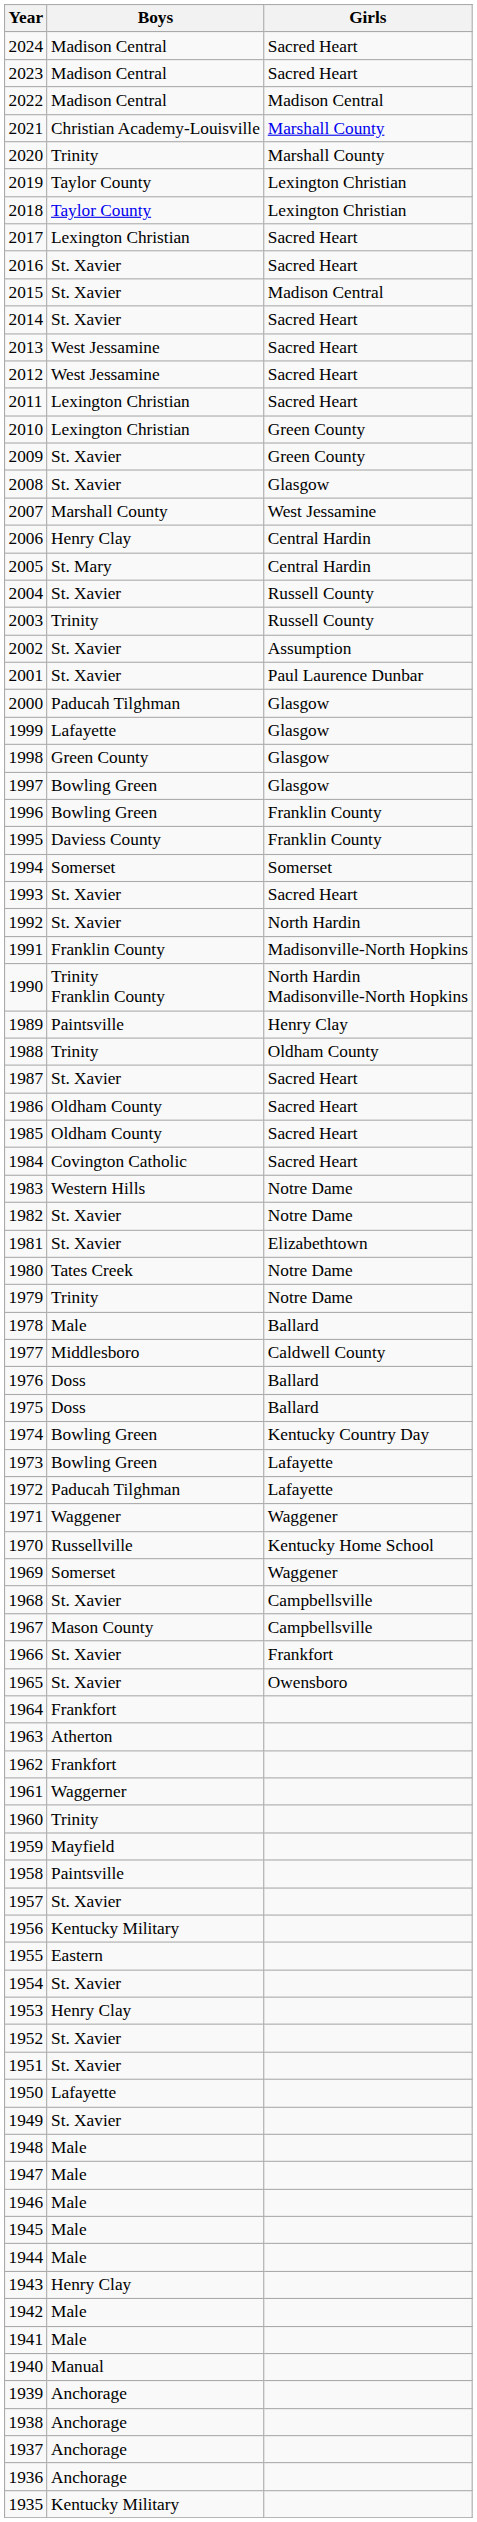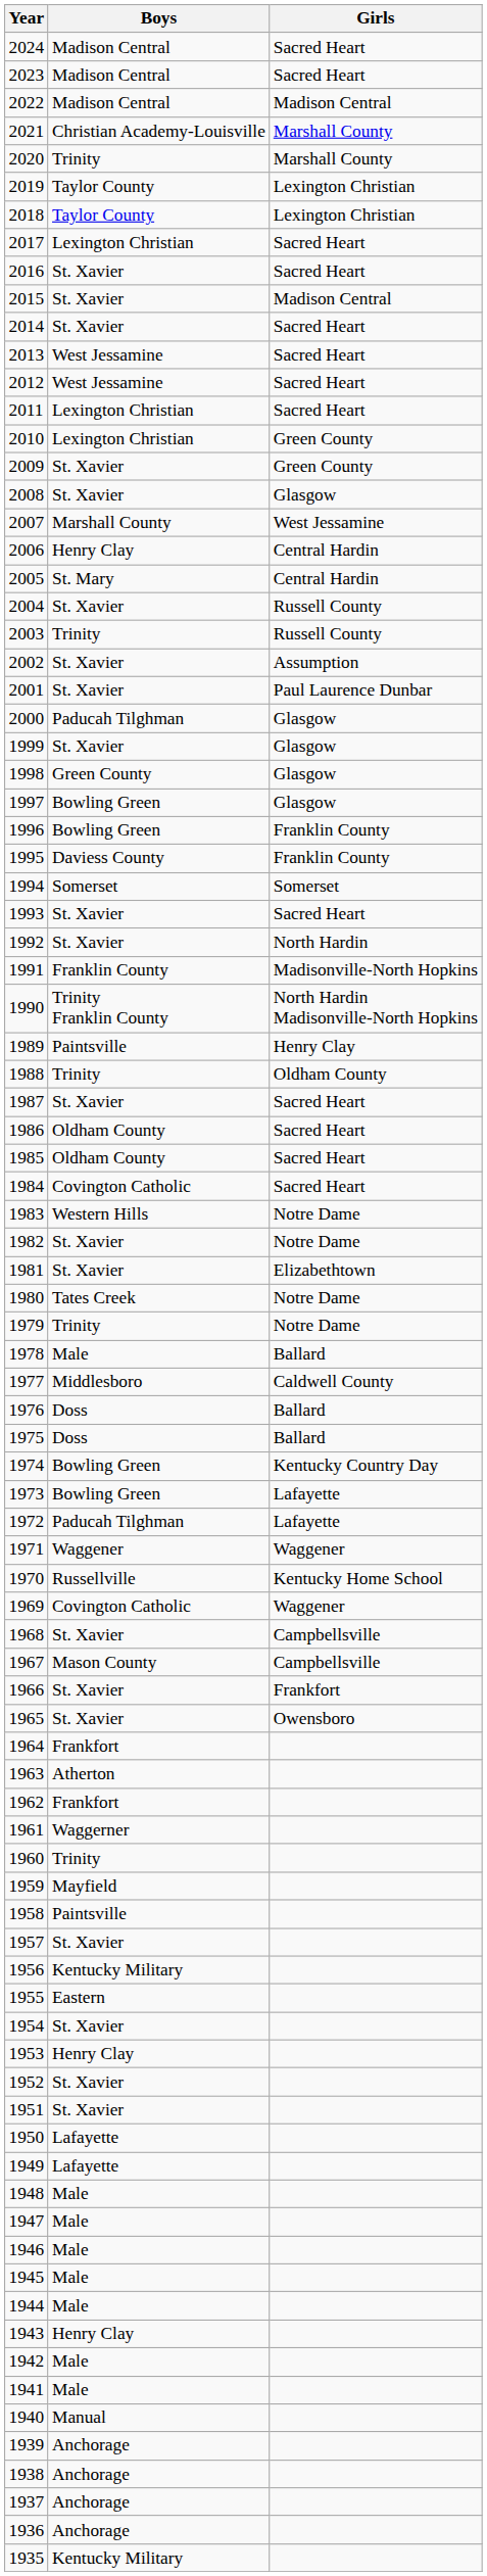 <table class="wikitable">
 <tr>
 <th>Year</th>
 <th>Boys</th>
 <th>Girls</th>
 </tr>
 <tr>
 <td>2024</td>
 <td>Madison Central</td>
 <td>Sacred Heart</td>
 </tr>
 <tr>
 <td>2023</td>
 <td>Madison Central</td>
 <td>Sacred Heart</td>
 </tr>
 <tr>
 <td>2022</td>
 <td>Madison Central</td>
 <td>Madison Central</td>
 </tr>
 <tr>
 <td>2021</td>
 <td>Christian Academy-Louisville</td>
 <td><a href='#'>Marshall County</a></td>
 </tr>
 <tr>
 <td>2020</td>
 <td>Trinity</td>
 <td>Marshall County</td>
 </tr>
 <tr>
 <td>2019</td>
 <td>Taylor County</td>
 <td>Lexington Christian</td>
 </tr>
 <tr>
 <td>2018</td>
 <td><a href='#'>Taylor County</a></td>
 <td>Lexington Christian</td>
 </tr>
 <tr>
 <td>2017</td>
 <td>Lexington Christian</td>
 <td>Sacred Heart</td>
 </tr>
 <tr>
 <td>2016</td>
 <td>St. Xavier</td>
 <td>Sacred Heart</td>
 </tr>
 <tr>
 <td>2015</td>
 <td>St. Xavier</td>
 <td>Madison Central</td>
 </tr>
 <tr>
 <td>2014</td>
 <td>St. Xavier</td>
 <td>Sacred Heart</td>
 </tr>
 <tr>
 <td>2013</td>
 <td>West Jessamine</td>
 <td>Sacred Heart</td>
 </tr>
 <tr>
 <td>2012</td>
 <td>West Jessamine</td>
 <td>Sacred Heart</td>
 </tr>
 <tr>
 <td>2011</td>
 <td>Lexington Christian</td>
 <td>Sacred Heart</td>
 </tr>
 <tr>
 <td>2010</td>
 <td>Lexington Christian</td>
 <td>Green County</td>
 </tr>
 <tr>
 <td>2009</td>
 <td>St. Xavier</td>
 <td>Green County</td>
 </tr>
 <tr>
 <td>2008</td>
 <td>St. Xavier</td>
 <td>Glasgow</td>
 </tr>
 <tr>
 <td>2007</td>
 <td>Marshall County</td>
 <td>West Jessamine</td>
 </tr>
 <tr>
 <td>2006</td>
 <td>Henry Clay</td>
 <td>Central Hardin</td>
 </tr>
 <tr>
 <td>2005</td>
 <td>St. Mary</td>
 <td>Central Hardin</td>
 </tr>
 <tr>
 <td>2004</td>
 <td>St. Xavier</td>
 <td>Russell County</td>
 </tr>
 <tr>
 <td>2003</td>
 <td>Trinity</td>
 <td>Russell County</td>
 </tr>
 <tr>
 <td>2002</td>
 <td>St. Xavier</td>
 <td>Assumption</td>
 </tr>
 <tr>
 <td>2001</td>
 <td>St. Xavier</td>
 <td>Paul Laurence Dunbar</td>
 </tr>
 <tr>
 <td>2000</td>
 <td>Paducah Tilghman</td>
 <td>Glasgow</td>
 </tr>
 <tr>
 <td>1999</td>
-<td>Lafayette</td>
+<td>St. Xavier</td>
 <td>Glasgow</td>
 </tr>
 <tr>
 <td>1998</td>
 <td>Green County</td>
 <td>Glasgow</td>
 </tr>
 <tr>
 <td>1997</td>
 <td>Bowling Green</td>
 <td>Glasgow</td>
 </tr>
 <tr>
 <td>1996</td>
 <td>Bowling Green</td>
 <td>Franklin County</td>
 </tr>
 <tr>
 <td>1995</td>
 <td>Daviess County</td>
 <td>Franklin County</td>
 </tr>
 <tr>
 <td>1994</td>
 <td>Somerset</td>
 <td>Somerset</td>
 </tr>
 <tr>
 <td>1993</td>
 <td>St. Xavier</td>
 <td>Sacred Heart</td>
 </tr>
 <tr>
 <td>1992</td>
 <td>St. Xavier</td>
 <td>North Hardin</td>
 </tr>
 <tr>
 <td>1991</td>
 <td>Franklin County</td>
 <td>Madisonville-North Hopkins</td>
 </tr>
 <tr>
 <td>1990</td>
 <td>Trinity<br>Franklin County</td>
 <td>North Hardin<br>Madisonville-North Hopkins</td>
 </tr>
 <tr>
 <td>1989</td>
 <td>Paintsville</td>
 <td>Henry Clay</td>
 </tr>
 <tr>
 <td>1988</td>
 <td>Trinity</td>
 <td>Oldham County</td>
 </tr>
 <tr>
 <td>1987</td>
 <td>St. Xavier</td>
 <td>Sacred Heart</td>
 </tr>
 <tr>
 <td>1986</td>
 <td>Oldham County</td>
 <td>Sacred Heart</td>
 </tr>
 <tr>
 <td>1985</td>
 <td>Oldham County</td>
 <td>Sacred Heart</td>
 </tr>
 <tr>
 <td>1984</td>
 <td>Covington Catholic</td>
 <td>Sacred Heart</td>
 </tr>
 <tr>
 <td>1983</td>
 <td>Western Hills</td>
 <td>Notre Dame</td>
 </tr>
 <tr>
 <td>1982</td>
 <td>St. Xavier</td>
 <td>Notre Dame</td>
 </tr>
 <tr>
 <td>1981</td>
 <td>St. Xavier</td>
 <td>Elizabethtown</td>
 </tr>
 <tr>
 <td>1980</td>
 <td>Tates Creek</td>
 <td>Notre Dame</td>
 </tr>
 <tr>
 <td>1979</td>
 <td>Trinity</td>
 <td>Notre Dame</td>
 </tr>
 <tr>
 <td>1978</td>
 <td>Male</td>
 <td>Ballard</td>
 </tr>
 <tr>
 <td>1977</td>
 <td>Middlesboro</td>
 <td>Caldwell County</td>
 </tr>
 <tr>
 <td>1976</td>
 <td>Doss</td>
 <td>Ballard</td>
 </tr>
 <tr>
 <td>1975</td>
 <td>Doss</td>
 <td>Ballard</td>
 </tr>
 <tr>
 <td>1974</td>
 <td>Bowling Green</td>
 <td>Kentucky Country Day</td>
 </tr>
 <tr>
 <td>1973</td>
 <td>Bowling Green</td>
 <td>Lafayette</td>
 </tr>
 <tr>
 <td>1972</td>
 <td>Paducah Tilghman</td>
 <td>Lafayette</td>
 </tr>
 <tr>
 <td>1971</td>
 <td>Waggener</td>
 <td>Waggener</td>
 </tr>
 <tr>
 <td>1970</td>
 <td>Russellville</td>
 <td>Kentucky Home School</td>
 </tr>
 <tr>
 <td>1969</td>
-<td>Somerset</td>
+<td>Covington Catholic</td>
 <td>Waggener</td>
 </tr>
 <tr>
 <td>1968</td>
 <td>St. Xavier</td>
 <td>Campbellsville</td>
 </tr>
 <tr>
 <td>1967</td>
 <td>Mason County</td>
 <td>Campbellsville</td>
 </tr>
 <tr>
 <td>1966</td>
 <td>St. Xavier</td>
 <td>Frankfort</td>
 </tr>
 <tr>
 <td>1965</td>
 <td>St. Xavier</td>
 <td>Owensboro</td>
 </tr>
 <tr>
 <td>1964</td>
 <td>Frankfort</td>
 <td></td>
 </tr>
 <tr>
 <td>1963</td>
 <td>Atherton</td>
 <td></td>
 </tr>
 <tr>
 <td>1962</td>
 <td>Frankfort</td>
 <td></td>
 </tr>
 <tr>
 <td>1961</td>
 <td>Waggerner</td>
 <td></td>
 </tr>
 <tr>
 <td>1960</td>
 <td>Trinity</td>
 <td></td>
 </tr>
 <tr>
 <td>1959</td>
 <td>Mayfield</td>
 <td></td>
 </tr>
 <tr>
 <td>1958</td>
 <td>Paintsville</td>
 <td></td>
 </tr>
 <tr>
 <td>1957</td>
 <td>St. Xavier</td>
 <td></td>
 </tr>
 <tr>
 <td>1956</td>
 <td>Kentucky Military</td>
 <td></td>
 </tr>
 <tr>
 <td>1955</td>
 <td>Eastern</td>
 <td></td>
 </tr>
 <tr>
 <td>1954</td>
 <td>St. Xavier</td>
 <td></td>
 </tr>
 <tr>
 <td>1953</td>
 <td>Henry Clay</td>
 <td></td>
 </tr>
 <tr>
 <td>1952</td>
 <td>St. Xavier</td>
 <td></td>
 </tr>
 <tr>
 <td>1951</td>
 <td>St. Xavier</td>
 <td></td>
 </tr>
 <tr>
 <td>1950</td>
 <td>Lafayette</td>
 <td></td>
 </tr>
 <tr>
 <td>1949</td>
-<td>St. Xavier</td>
+<td>Lafayette</td>
 <td></td>
 </tr>
 <tr>
 <td>1948</td>
 <td>Male</td>
 <td></td>
 </tr>
 <tr>
 <td>1947</td>
 <td>Male</td>
 <td></td>
 </tr>
 <tr>
 <td>1946</td>
 <td>Male</td>
 <td></td>
 </tr>
 <tr>
 <td>1945</td>
 <td>Male</td>
 <td></td>
 </tr>
 <tr>
 <td>1944</td>
 <td>Male</td>
 <td></td>
 </tr>
 <tr>
 <td>1943</td>
 <td>Henry Clay</td>
 <td></td>
 </tr>
 <tr>
 <td>1942</td>
 <td>Male</td>
 <td></td>
 </tr>
 <tr>
 <td>1941</td>
 <td>Male</td>
 <td></td>
 </tr>
 <tr>
 <td>1940</td>
 <td>Manual</td>
 <td></td>
 </tr>
 <tr>
 <td>1939</td>
 <td>Anchorage</td>
 <td></td>
 </tr>
 <tr>
 <td>1938</td>
 <td>Anchorage</td>
 <td></td>
 </tr>
 <tr>
 <td>1937</td>
 <td>Anchorage</td>
 <td></td>
 </tr>
 <tr>
 <td>1936</td>
 <td>Anchorage</td>
 <td></td>
 </tr>
 <tr>
 <td>1935</td>
 <td>Kentucky Military</td>
 <td></td>
 </tr>
 </table>
